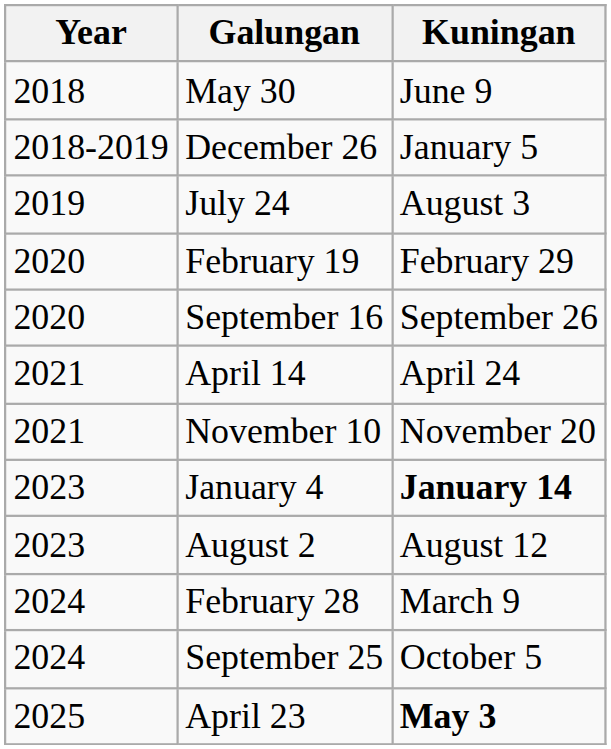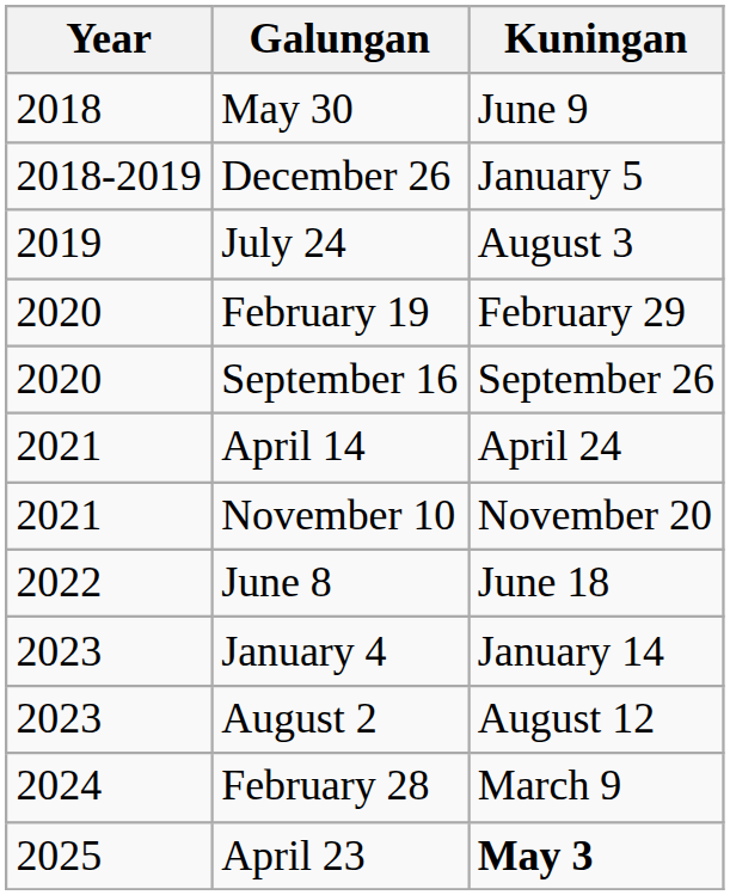 <table border="1" class="wikitable">
 <tr>
 <th>Year</th>
 <th>Galungan</th>
 <th>Kuningan</th>
 </tr>
 <tr>
 <td>2018</td>
 <td>May 30</td>
 <td>June 9</td>
 </tr>
 <tr>
 <td>2018-2019</td>
 <td>December 26</td>
 <td>January 5</td>
 </tr>
 <tr>
 <td>2019</td>
 <td>July 24</td>
 <td>August 3</td>
 </tr>
 <tr>
 <td>2020</td>
 <td>February 19</td>
 <td>February 29</td>
 </tr>
 <tr>
 <td>2020</td>
 <td>September 16</td>
 <td>September 26</td>
 </tr>
 <tr>
 <td>2021</td>
 <td>April 14</td>
 <td>April 24</td>
 </tr>
 <tr>
 <td>2021</td>
 <td>November 10</td>
 <td>November 20</td>
 </tr>
 <tr>
+<td>2022</td>
+<td>June 8</td>
+<td>June 18</td>
+</tr>
+<tr>
 <td>2023</td>
 <td>January 4</td>
-<td><strong>January 14</strong></td>
+<td>January 14</td>
 </tr>
 <tr>
 <td>2023</td>
 <td>August 2</td>
 <td>August 12</td>
 </tr>
 <tr>
 <td>2024</td>
 <td>February 28</td>
 <td>March 9</td>
 </tr>
 <tr>
-<td>2024</td>
-<td>September 25</td>
-<td>October 5</td>
-</tr>
-<tr>
 <td>2025</td>
 <td>April 23</td>
 <td><strong>May 3</strong></td>
 </tr>
 </table>
